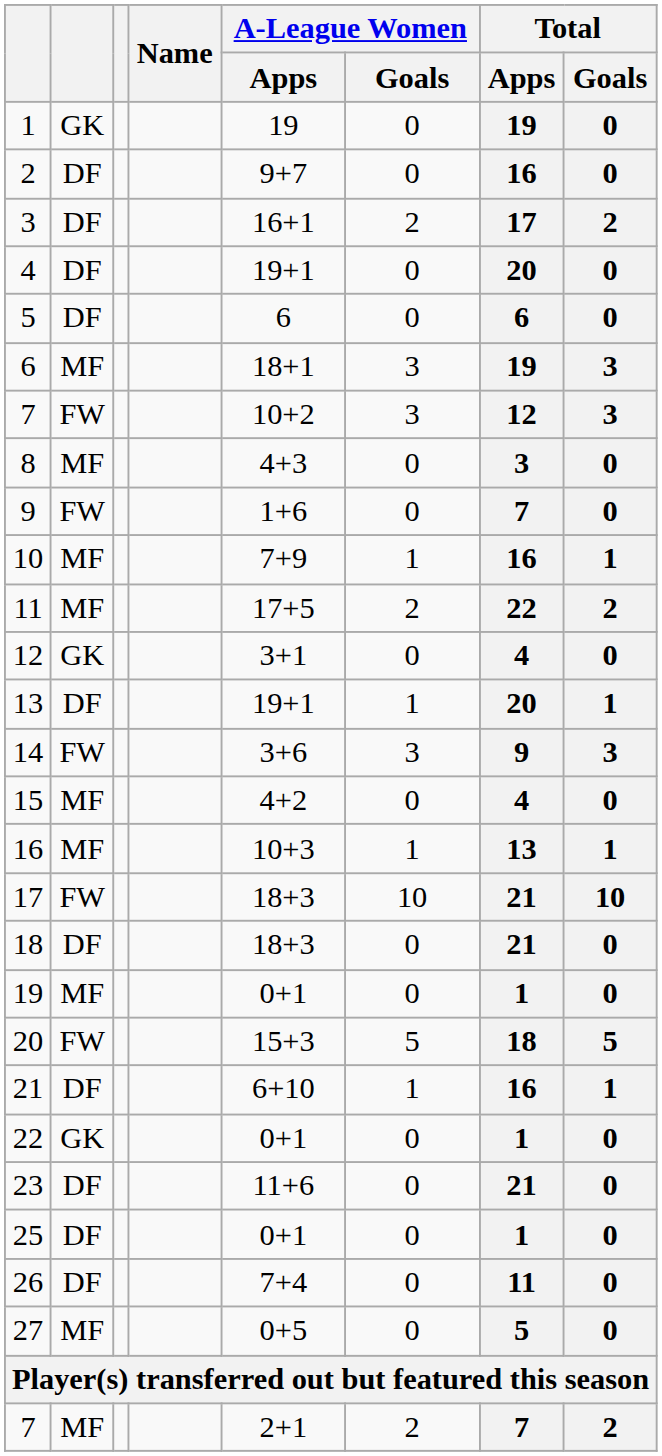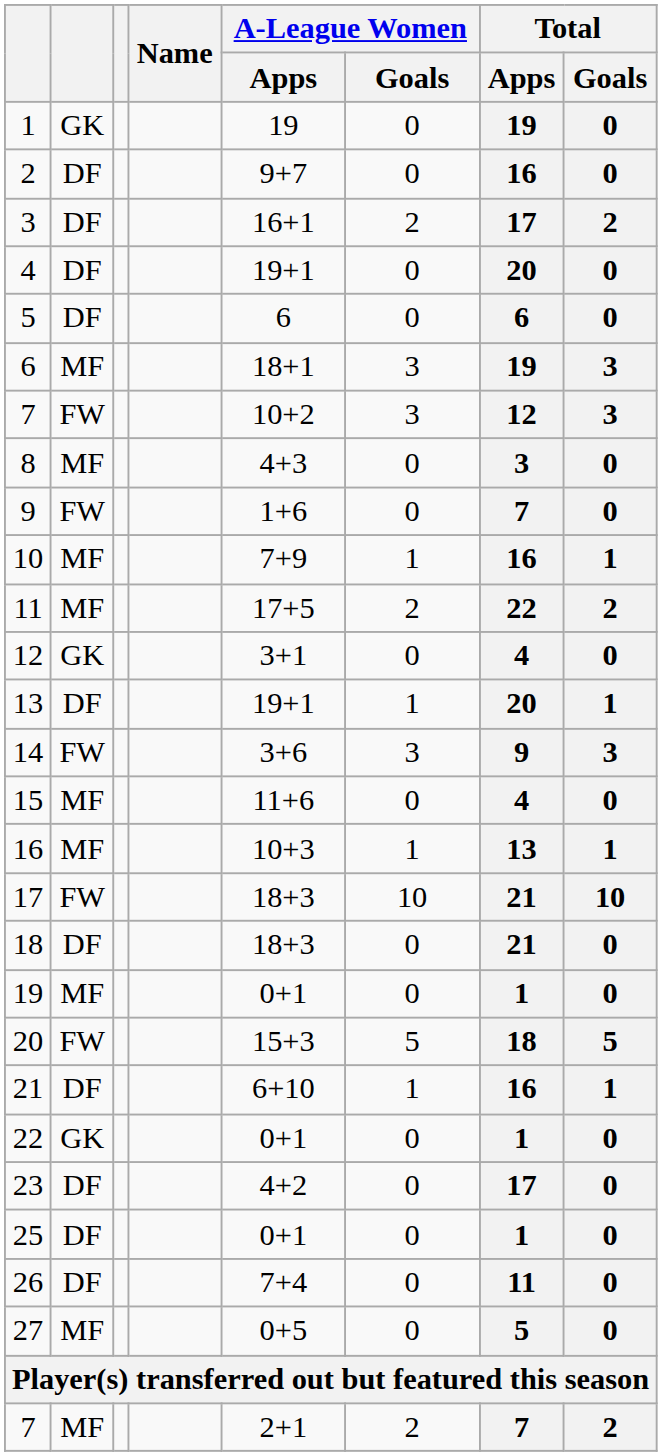 <table class="wikitable sortable" style="text-align:center;">
 <tr>
 <th rowspan="2"></th>
 <th rowspan="2"></th>
 <th rowspan="2"></th>
 <th rowspan="2">Name</th>
 <th colspan="2"><a href='#'>A-League Women</a></th>
 <th colspan="2">Total</th>
 </tr>
 <tr>
 <th>Apps</th>
 <th>Goals</th>
 <th>Apps</th>
 <th>Goals</th>
 </tr>
 <tr>
 <td>1</td>
 <td>GK</td>
 <td></td>
 <td align="left"><br></td>
 <td>19</td>
 <td>0<br></td>
 <th>19</th>
 <th>0</th>
 </tr>
 <tr>
 <td>2</td>
 <td>DF</td>
 <td></td>
 <td align="left"><br></td>
 <td>9+7</td>
 <td>0<br></td>
 <th>16</th>
 <th>0</th>
 </tr>
 <tr>
 <td>3</td>
 <td>DF</td>
 <td></td>
 <td align="left"><br></td>
 <td>16+1</td>
 <td>2<br></td>
 <th>17</th>
 <th>2</th>
 </tr>
 <tr>
 <td>4</td>
 <td>DF</td>
 <td></td>
 <td align="left"><br></td>
 <td>19+1</td>
 <td>0<br></td>
 <th>20</th>
 <th>0</th>
 </tr>
 <tr>
 <td>5</td>
 <td>DF</td>
 <td></td>
 <td align="left"><br></td>
 <td>6</td>
 <td>0<br></td>
 <th>6</th>
 <th>0</th>
 </tr>
 <tr>
 <td>6</td>
 <td>MF</td>
 <td></td>
 <td align="left"><br></td>
 <td>18+1</td>
 <td>3<br></td>
 <th>19</th>
 <th>3</th>
 </tr>
 <tr>
 <td>7</td>
 <td>FW</td>
 <td></td>
 <td align="left"><br></td>
 <td>10+2</td>
 <td>3<br></td>
 <th>12</th>
 <th>3</th>
 </tr>
 <tr>
 <td>8</td>
 <td>MF</td>
 <td></td>
 <td align="left"><br></td>
 <td>4+3</td>
 <td>0<br></td>
 <th>3</th>
 <th>0</th>
 </tr>
 <tr>
 <td>9</td>
 <td>FW</td>
 <td></td>
 <td align="left"><br></td>
 <td>1+6</td>
 <td>0<br></td>
 <th>7</th>
 <th>0</th>
 </tr>
 <tr>
 <td>10</td>
 <td>MF</td>
 <td></td>
 <td align="left"><br></td>
 <td>7+9</td>
 <td>1<br></td>
 <th>16</th>
 <th>1</th>
 </tr>
 <tr>
 <td>11</td>
 <td>MF</td>
 <td></td>
 <td align="left"><br></td>
 <td>17+5</td>
 <td>2<br></td>
 <th>22</th>
 <th>2</th>
 </tr>
 <tr>
 <td>12</td>
 <td>GK</td>
 <td></td>
 <td align="left"><br></td>
 <td>3+1</td>
 <td>0<br></td>
 <th>4</th>
 <th>0</th>
 </tr>
 <tr>
 <td>13</td>
 <td>DF</td>
 <td></td>
 <td align="left"><br></td>
 <td>19+1</td>
 <td>1<br></td>
 <th>20</th>
 <th>1</th>
 </tr>
 <tr>
 <td>14</td>
 <td>FW</td>
 <td></td>
 <td align="left"><br></td>
 <td>3+6</td>
 <td>3<br></td>
 <th>9</th>
 <th>3</th>
 </tr>
 <tr>
 <td>15</td>
 <td>MF</td>
 <td></td>
 <td align="left"><br></td>
-<td>4+2</td>
+<td>11+6</td>
 <td>0<br></td>
 <th>4</th>
 <th>0</th>
 </tr>
 <tr>
 <td>16</td>
 <td>MF</td>
 <td></td>
 <td align="left"><br></td>
 <td>10+3</td>
 <td>1<br></td>
 <th>13</th>
 <th>1</th>
 </tr>
 <tr>
 <td>17</td>
 <td>FW</td>
 <td></td>
 <td align="left"><br></td>
 <td>18+3</td>
 <td>10<br></td>
 <th>21</th>
 <th>10</th>
 </tr>
 <tr>
 <td>18</td>
 <td>DF</td>
 <td></td>
 <td align="left"><br></td>
 <td>18+3</td>
 <td>0<br></td>
 <th>21</th>
 <th>0</th>
 </tr>
 <tr>
 <td>19</td>
 <td>MF</td>
 <td></td>
 <td align="left"><br></td>
 <td>0+1</td>
 <td>0<br></td>
 <th>1</th>
 <th>0</th>
 </tr>
 <tr>
 <td>20</td>
 <td>FW</td>
 <td></td>
 <td align="left"><br></td>
 <td>15+3</td>
 <td>5<br></td>
 <th>18</th>
 <th>5</th>
 </tr>
 <tr>
 <td>21</td>
 <td>DF</td>
 <td></td>
 <td align="left"><br></td>
 <td>6+10</td>
 <td>1<br></td>
 <th>16</th>
 <th>1</th>
 </tr>
 <tr>
 <td>22</td>
 <td>GK</td>
 <td></td>
 <td align="left"><br></td>
 <td>0+1</td>
 <td>0<br></td>
 <th>1</th>
 <th>0</th>
 </tr>
 <tr>
 <td>23</td>
 <td>DF</td>
 <td></td>
 <td align="left"><br></td>
-<td>11+6</td>
+<td>4+2</td>
 <td>0<br></td>
-<th>21</th>
+<th>17</th>
 <th>0</th>
 </tr>
 <tr>
 <td>25</td>
 <td>DF</td>
 <td></td>
 <td align="left"><br></td>
 <td>0+1</td>
 <td>0<br></td>
 <th>1</th>
 <th>0</th>
 </tr>
 <tr>
 <td>26</td>
 <td>DF</td>
 <td></td>
 <td align="left"><br></td>
 <td>7+4</td>
 <td>0<br></td>
 <th>11</th>
 <th>0</th>
 </tr>
 <tr>
 <td>27</td>
 <td>MF</td>
 <td></td>
 <td align="left"><br></td>
 <td>0+5</td>
 <td>0<br></td>
 <th>5</th>
 <th>0</th>
 </tr>
 <tr>
 <th colspan="8">Player(s) transferred out but featured this season</th>
 </tr>
 <tr>
 <td>7</td>
 <td>MF</td>
 <td></td>
 <td align="left"><br></td>
 <td>2+1</td>
 <td>2<br></td>
 <th>7</th>
 <th>2</th>
 </tr>
 </table>
